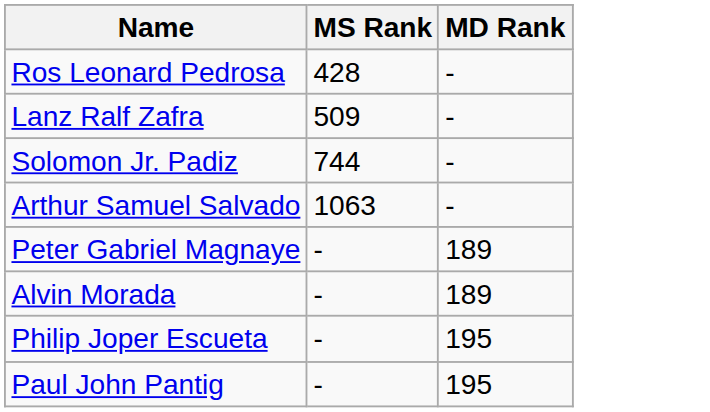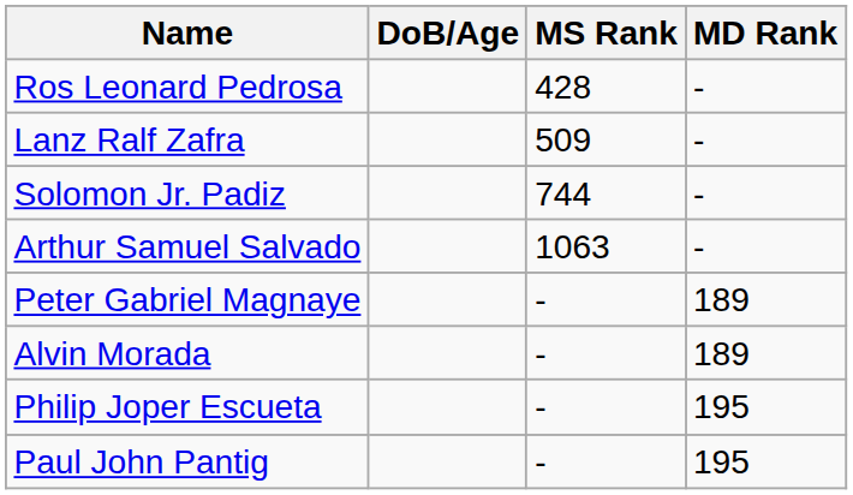 <table class="wikitable" style="text-align: left; font-size:95%;">
 <tr>
 <th>Name</th>
+<th>DoB/Age</th>
 <th>MS Rank</th>
 <th>MD Rank</th>
 </tr>
 <tr>
 <td><a href='#'>Ros Leonard Pedrosa</a></td>
+<td></td>
 <td>428</td>
 <td>-</td>
 </tr>
 <tr>
 <td><a href='#'>Lanz Ralf Zafra</a></td>
+<td></td>
 <td>509</td>
 <td>-</td>
 </tr>
 <tr>
 <td><a href='#'>Solomon Jr. Padiz</a></td>
+<td></td>
 <td>744</td>
 <td>-</td>
 </tr>
 <tr>
 <td><a href='#'>Arthur Samuel Salvado</a></td>
+<td></td>
 <td>1063</td>
 <td>-</td>
 </tr>
 <tr>
 <td><a href='#'>Peter Gabriel Magnaye</a></td>
+<td></td>
 <td>-</td>
 <td>189</td>
 </tr>
 <tr>
 <td><a href='#'>Alvin Morada</a></td>
+<td></td>
 <td>-</td>
 <td>189</td>
 </tr>
 <tr>
 <td><a href='#'>Philip Joper Escueta</a></td>
+<td></td>
 <td>-</td>
 <td>195</td>
 </tr>
 <tr>
 <td><a href='#'>Paul John Pantig</a></td>
+<td></td>
 <td>-</td>
 <td>195</td>
 </tr>
 </table>
